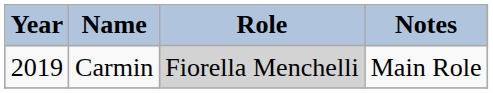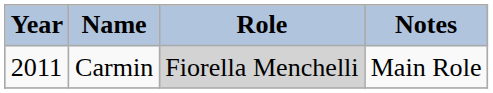 <table class="wikitable">
 <tr>
 <th style="background:#B0C4DE;">Year</th>
 <th style="background:#B0C4DE;">Name</th>
 <th style="background:#B0C4DE;">Role</th>
 <th style="background:#B0C4DE;">Notes</th>
 </tr>
 <tr>
-<td>2019</td>
+<td>2011</td>
 <td>Carmin</td>
 <td style="background: lightgrey;">Fiorella Menchelli</td>
 <td>Main Role</td>
 </tr>
 </table>
